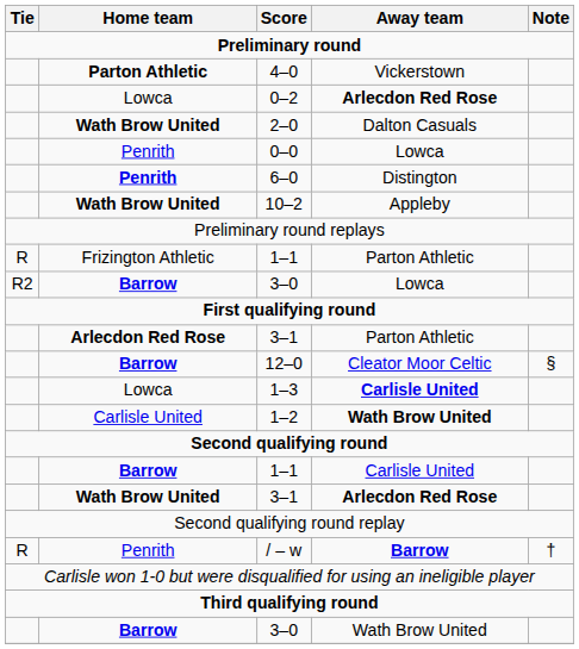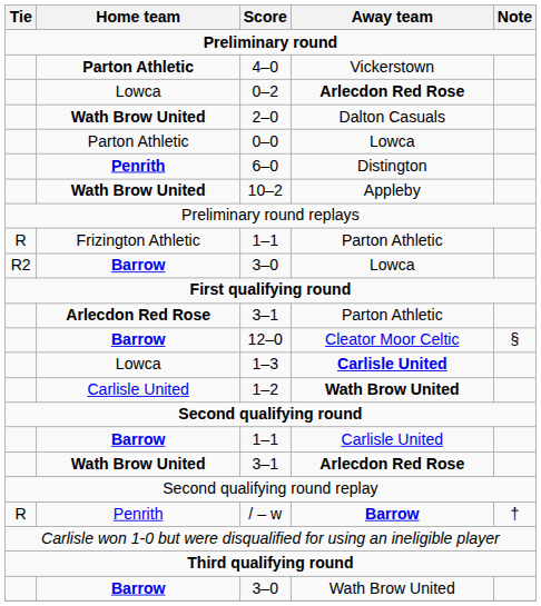 <table class="wikitable" style="text-align:center;">
 <tr>
 <th width=25>Tie</th>
 <th width=200>Home team</th>
 <th width=20>Score</th>
 <th width=200>Away team</th>
 <th width=25>Note</th>
 </tr>
 <tr>
 <td colspan="5"><strong>Preliminary round</strong></td>
 </tr>
 <tr>
 <td></td>
 <td><strong>Parton Athletic</strong></td>
 <td>4–0</td>
 <td>Vickerstown</td>
 <td></td>
 </tr>
 <tr>
 <td></td>
 <td>Lowca</td>
 <td>0–2</td>
 <td><strong>Arlecdon Red Rose</strong></td>
 <td></td>
 </tr>
 <tr>
 <td></td>
 <td><strong>Wath Brow United</strong></td>
 <td>2–0</td>
 <td>Dalton Casuals</td>
 <td></td>
 </tr>
 <tr>
 <td></td>
-<td><a href='#'>Penrith</a></td>
+<td>Parton Athletic</td>
 <td>0–0</td>
 <td>Lowca</td>
 <td></td>
 </tr>
 <tr>
 <td></td>
 <td><strong><a href='#'>Penrith</a></strong></td>
 <td>6–0</td>
 <td>Distington</td>
 <td></td>
 </tr>
 <tr>
 <td></td>
 <td><strong>Wath Brow United</strong></td>
 <td>10–2</td>
 <td>Appleby</td>
 <td></td>
 </tr>
 <tr>
 <td colspan="5">Preliminary round replays</td>
 </tr>
 <tr>
 <td>R</td>
 <td>Frizington Athletic</td>
 <td>1–1</td>
 <td>Parton Athletic</td>
 <td></td>
 </tr>
 <tr>
 <td>R2</td>
 <td><strong><a href='#'>Barrow</a></strong></td>
 <td>3–0</td>
 <td>Lowca</td>
 <td></td>
 </tr>
 <tr>
 <td colspan="5"><strong>First qualifying round</strong></td>
 </tr>
 <tr>
 <td></td>
 <td><strong>Arlecdon Red Rose</strong></td>
 <td>3–1</td>
 <td>Parton Athletic</td>
 <td></td>
 </tr>
 <tr>
 <td></td>
 <td><strong><a href='#'>Barrow</a></strong></td>
 <td>12–0</td>
 <td><a href='#'>Cleator Moor Celtic</a></td>
 <td>§</td>
 </tr>
 <tr>
 <td></td>
 <td>Lowca</td>
 <td>1–3</td>
 <td><strong><a href='#'>Carlisle United</a></strong></td>
 <td></td>
 </tr>
 <tr>
 <td></td>
 <td><a href='#'>Carlisle United</a></td>
 <td>1–2</td>
 <td><strong>Wath Brow United</strong></td>
 <td></td>
 </tr>
 <tr>
 <td colspan="5"><strong>Second qualifying round</strong></td>
 </tr>
 <tr>
 <td></td>
 <td><strong><a href='#'>Barrow</a></strong></td>
 <td>1–1</td>
 <td><a href='#'>Carlisle United</a></td>
 <td></td>
 </tr>
 <tr>
 <td></td>
 <td><strong>Wath Brow United</strong></td>
 <td>3–1</td>
 <td><strong>Arlecdon Red Rose</strong></td>
 <td></td>
 </tr>
 <tr>
 <td colspan="5">Second qualifying round replay</td>
 </tr>
 <tr>
 <td>R</td>
 <td><a href='#'>Penrith</a></td>
 <td>/ – w</td>
 <td><strong><a href='#'>Barrow</a></strong></td>
 <td>†</td>
 </tr>
 <tr>
 <td colspan="5"><em>Carlisle won 1-0 but were disqualified for using an ineligible player</em></td>
 </tr>
 <tr>
 <td colspan="5"><strong>Third qualifying round</strong></td>
 </tr>
 <tr>
 <td></td>
 <td><strong><a href='#'>Barrow</a></strong></td>
 <td>3–0</td>
 <td>Wath Brow United</td>
 <td></td>
 </tr>
 <tr>
 </tr>
 </table>
